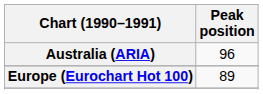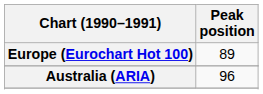 <table class="wikitable sortable plainrowheaders" style="text-align:center">
 <tr>
 <th>Chart (1990–1991)</th>
 <th>Peak<br>position</th>
 </tr>
 <tr>
-<th scope="row">Australia (<a href='#'>ARIA</a>)</th>
-<td>96</td>
+<th scope="row">Europe (<a href='#'>Eurochart Hot 100</a>)</th>
+<td>89</td>
 </tr>
 <tr>
 </tr>
 <tr>
-<th scope="row">Europe (<a href='#'>Eurochart Hot 100</a>)</th>
-<td>89</td>
+<th scope="row">Australia (<a href='#'>ARIA</a>)</th>
+<td>96</td>
 </tr>
 <tr>
 </tr>
 <tr>
 </tr>
 <tr>
 </tr>
 <tr>
 </tr>
 <tr>
 </tr>
 <tr>
 </tr>
 </table>
